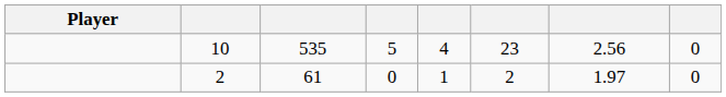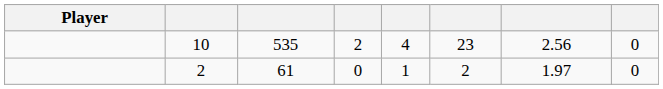 <table class="wikitable sortable" style="width:100%;">
 <tr style="text-align:center; background:#ddd;">
 <th>Player</th>
 <th></th>
 <th></th>
 <th></th>
 <th></th>
 <th></th>
 <th></th>
 <th></th>
 </tr>
 <tr align=center>
 <td></td>
 <td>10</td>
 <td>535</td>
-<td>5</td>
+<td>2</td>
 <td>4</td>
 <td>23</td>
 <td>2.56</td>
 <td>0</td>
 </tr>
 <tr align=center>
 <td></td>
 <td>2</td>
 <td>61</td>
 <td>0</td>
 <td>1</td>
 <td>2</td>
 <td>1.97</td>
 <td>0</td>
 </tr>
 </table>
